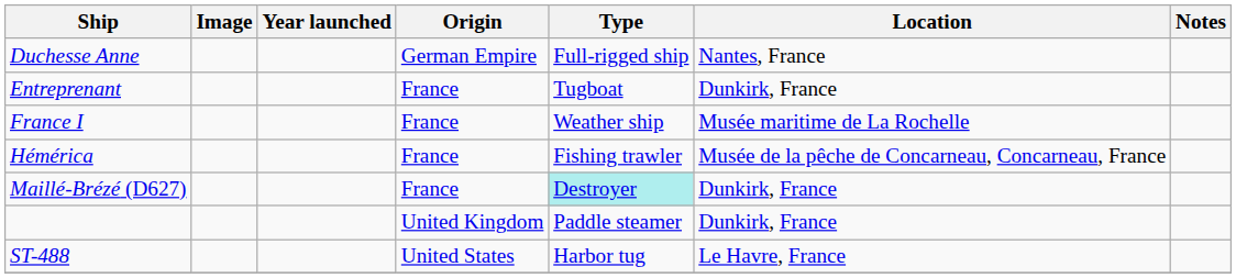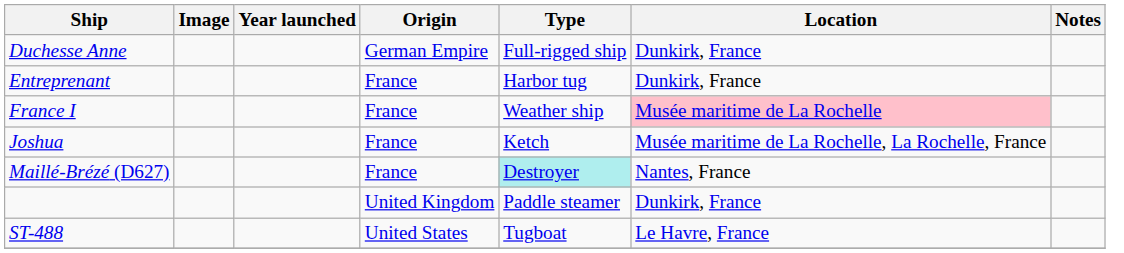 <table class="wikitable sortable">
 <tr>
 <th>Ship</th>
 <th>Image</th>
 <th>Year launched</th>
 <th>Origin</th>
 <th>Type</th>
 <th>Location</th>
 <th>Notes</th>
 </tr>
 <tr>
 <td data-sort-value=Duchesse Anne><em><a href='#'>Duchesse Anne</a></em></td>
 <td></td>
 <td></td>
 <td> <a href='#'>German Empire</a></td>
 <td><a href='#'>Full-rigged ship</a></td>
-<td><a href='#'>Nantes</a>, France<br><small></small></td>
+<td><a href='#'>Dunkirk</a>, <a href='#'>France</a></td>
 <td></td>
 </tr>
 <tr>
 <td data-sort-value=Entreprenant><a href='#'><em>Entreprenant</em></a></td>
 <td></td>
 <td></td>
 <td> <a href='#'>France</a></td>
-<td><a href='#'>Tugboat</a></td>
+<td><a href='#'>Harbor tug</a></td>
 <td><a href='#'>Dunkirk</a>, France</td>
 <td></td>
 </tr>
 <tr>
 <td data-sort-value=France I><em><a href='#'>France I</a></em></td>
 <td></td>
 <td></td>
 <td> <a href='#'>France</a></td>
 <td><a href='#'>Weather ship</a></td>
-<td><a href='#'>Musée maritime de La Rochelle</a></td>
+<td style="background: pink;"><a href='#'>Musée maritime de La Rochelle</a></td>
 <td></td>
 </tr>
 <tr>
-<td data-sort-value="Hémérica"><em><a href='#'>Hémérica</a></em></td>
+<td data-sort-value="Joshua"><a href='#'><em>Joshua</em></a></td>
 <td></td>
 <td></td>
 <td> <a href='#'>France</a></td>
-<td><a href='#'>Fishing trawler</a></td>
-<td><a href='#'>Musée de la pêche de Concarneau</a>, <a href='#'>Concarneau</a>, France</td>
+<td><a href='#'>Ketch</a></td>
+<td><a href='#'>Musée maritime de La Rochelle</a>, <a href='#'>La Rochelle</a>, France</td>
 <td></td>
 </tr>
 <tr>
 <td data-sort-value=Maillé-Brézé><a href='#'><em>Maillé-Brézé</em> (D627)</a></td>
 <td></td>
 <td></td>
 <td> <a href='#'>France</a></td>
 <td style="background: paleturquoise;"><a href='#'>Destroyer</a></td>
-<td><a href='#'>Dunkirk</a>, <a href='#'>France</a></td>
+<td><a href='#'>Nantes</a>, France<br><small></small></td>
 <td></td>
 </tr>
 <tr>
 <td data-sort-value=Princess Elizabeth></td>
 <td></td>
 <td></td>
 <td> <a href='#'>United Kingdom</a></td>
 <td><a href='#'>Paddle steamer</a></td>
 <td><a href='#'>Dunkirk</a>, <a href='#'>France</a></td>
 <td></td>
 </tr>
 <tr>
 <td data-sort-value=ST488><a href='#'><em>ST-488</em></a></td>
 <td></td>
 <td></td>
 <td> <a href='#'>United States</a></td>
-<td><a href='#'>Harbor tug</a></td>
+<td><a href='#'>Tugboat</a></td>
 <td><a href='#'>Le Havre</a>, <a href='#'>France</a><br></td>
 <td></td>
 </tr>
 <tr>
 </tr>
 </table>
